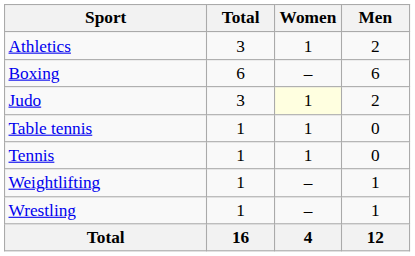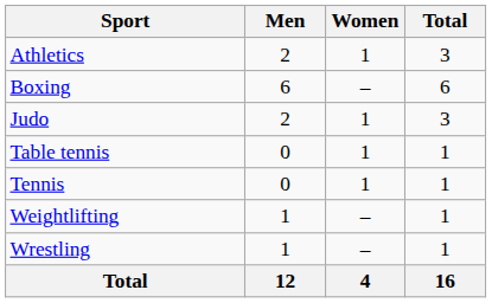 <table class="wikitable sortable" style="text-align:center;">
 <tr>
 <th width=180>Sport</th>
+<th width=55>Men</th>
+<th width=55>Women</th>
 <th width=55>Total</th>
-<th width=55>Women</th>
-<th width=55>Men</th>
 </tr>
 <tr>
 <td align=left><a href='#'>Athletics</a></td>
+<td>2</td>
+<td>1</td>
 <td>3</td>
-<td>1</td>
-<td>2</td>
 </tr>
 <tr>
 <td align=left><a href='#'>Boxing</a></td>
 <td>6</td>
 <td>–</td>
 <td>6</td>
 </tr>
 <tr>
 <td align=left><a href='#'>Judo</a></td>
+<td>2</td>
+<td>1</td>
 <td>3</td>
-<td style="background: lightyellow;">1</td>
-<td>2</td>
 </tr>
 <tr>
 <td align=left><a href='#'>Table tennis</a></td>
+<td>0</td>
 <td>1</td>
 <td>1</td>
-<td>0</td>
 </tr>
 <tr>
 <td align=left><a href='#'>Tennis</a></td>
+<td>0</td>
 <td>1</td>
 <td>1</td>
-<td>0</td>
 </tr>
 <tr>
 <td align=left><a href='#'>Weightlifting</a></td>
 <td>1</td>
 <td>–</td>
 <td>1</td>
 </tr>
 <tr>
 <td align=left><a href='#'>Wrestling</a></td>
 <td>1</td>
 <td>–</td>
 <td>1</td>
 </tr>
 <tr>
 <th>Total</th>
+<th>12</th>
+<th>4</th>
 <th>16</th>
-<th>4</th>
-<th>12</th>
 </tr>
 </table>
